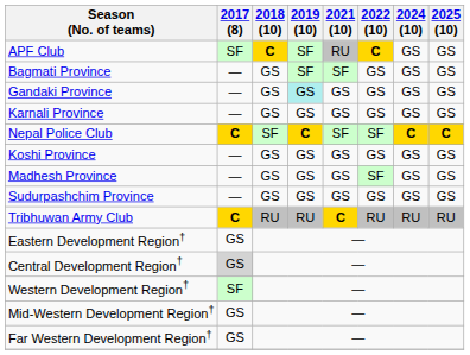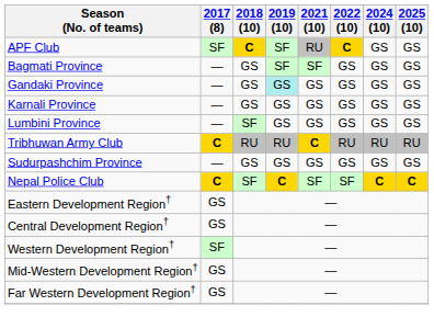 <table class="wikitable" style="text-align: center;">
 <tr>
 <th>Season <br> (No. of teams)</th>
 <th><a href='#'>2017</a><br>(8)</th>
 <th><a href='#'>2018</a><br>(10)</th>
 <th><a href='#'>2019</a><br>(10)</th>
 <th><a href='#'>2021</a><br>(10)</th>
 <th><a href='#'>2022</a><br>(10)</th>
 <th><a href='#'>2024</a><br>(10)</th>
 <th><a href='#'>2025</a><br>(10)</th>
 </tr>
 <tr>
 <td align=left><a href='#'>APF Club</a></td>
 <td style='background-color:#cfc;'>SF</td>
 <td style='background-color:gold;'><strong>C</strong></td>
 <td style='background-color:#cfc;'>SF</td>
 <td style='background-color:silver;'>RU</td>
 <td style='background-color:gold;'><strong>C</strong></td>
 <td>GS</td>
 <td>GS</td>
 </tr>
 <tr>
 <td align=left><a href='#'>Bagmati Province</a></td>
 <td>—</td>
 <td>GS</td>
 <td style='background-color:#cfc;'>SF</td>
 <td style='background-color:#cfc;'>SF</td>
 <td>GS</td>
 <td>GS</td>
 <td>GS</td>
 </tr>
 <tr>
 <td align=left><a href='#'>Gandaki Province</a></td>
 <td>—</td>
 <td>GS</td>
 <td style="background: paleturquoise;">GS</td>
 <td>GS</td>
 <td>GS</td>
 <td>GS</td>
 <td>GS</td>
 </tr>
 <tr>
 <td align=left><a href='#'>Karnali Province</a></td>
 <td>—</td>
 <td>GS</td>
 <td>GS</td>
 <td>GS</td>
 <td>GS</td>
 <td>GS</td>
 <td>GS</td>
 </tr>
 <tr>
-<td align=left><a href='#'>Nepal Police Club</a></td>
-<td style='background-color:gold;'><strong>C</strong></td>
-<td style='background-color:#cfc;'>SF</td>
-<td style='background-color:gold;'><strong>C</strong></td>
-<td style='background-color:#cfc;'>SF</td>
-<td style='background-color:#cfc;'>SF</td>
-<td style='background-color:gold;'><strong>C</strong></td>
-<td style='background-color:gold;'><strong>C</strong></td>
-</tr>
-<tr>
-<td align=left><a href='#'>Koshi Province</a></td>
+<td align=left><a href='#'>Lumbini Province</a></td>
 <td>—</td>
-<td>GS</td>
-<td>GS</td>
-<td>GS</td>
-<td>GS</td>
-<td>GS</td>
-<td>GS</td>
-</tr>
-<tr>
-<td align=left><a href='#'>Madhesh Province</a></td>
-<td>—</td>
-<td>GS</td>
-<td>GS</td>
-<td>GS</td>
-<td style='background-color:#cfc;'>SF</td>
-<td>GS</td>
-<td>GS</td>
-</tr>
-<tr>
-<td align=left><a href='#'>Sudurpashchim Province</a></td>
-<td>—</td>
-<td>GS</td>
+<td style="background-color:#cfc;">SF</td>
 <td>GS</td>
 <td>GS</td>
 <td>GS</td>
 <td>GS</td>
 <td>GS</td>
 </tr>
 <tr>
 <td align=left><a href='#'>Tribhuwan Army Club</a></td>
 <td style='background-color:gold;'><strong>C</strong></td>
 <td style='background-color:silver;'>RU</td>
 <td style='background-color:silver;'>RU</td>
 <td style='background-color:gold;'><strong>C</strong></td>
 <td style='background-color:silver;'>RU</td>
 <td style='background-color:silver;'>RU</td>
 <td style='background-color:silver;'>RU</td>
 </tr>
 <tr>
+<td align=left><a href='#'>Sudurpashchim Province</a></td>
+<td>—</td>
+<td>GS</td>
+<td>GS</td>
+<td>GS</td>
+<td>GS</td>
+<td>GS</td>
+<td>GS</td>
+</tr>
+<tr>
+<td align=left><a href='#'>Nepal Police Club</a></td>
+<td style='background-color:gold;'><strong>C</strong></td>
+<td style='background-color:#cfc;'>SF</td>
+<td style='background-color:gold;'><strong>C</strong></td>
+<td style='background-color:#cfc;'>SF</td>
+<td style='background-color:#cfc;'>SF</td>
+<td style='background-color:gold;'><strong>C</strong></td>
+<td style='background-color:gold;'><strong>C</strong></td>
+</tr>
+<tr>
 <td align=left>Eastern Development Region<sup>†</sup></td>
 <td>GS</td>
 <td colspan="6">—</td>
 </tr>
 <tr>
 <td align=left>Central Development Region<sup>†</sup></td>
-<td style="background: lightgrey;">GS</td>
+<td>GS</td>
 <td colspan="6">—</td>
 </tr>
 <tr>
 <td align=left>Western Development Region<sup>†</sup></td>
 <td style='background-color:#cfc;'>SF</td>
 <td colspan="6">—</td>
 </tr>
 <tr>
 <td align=left>Mid-Western Development Region<sup>†</sup></td>
 <td>GS</td>
 <td colspan="6">—</td>
 </tr>
 <tr>
 <td align=left>Far Western Development Region<sup>†</sup></td>
 <td>GS</td>
 <td colspan="6">—</td>
 </tr>
 <tr>
 </tr>
 </table>
